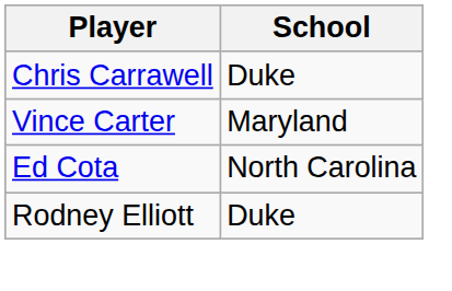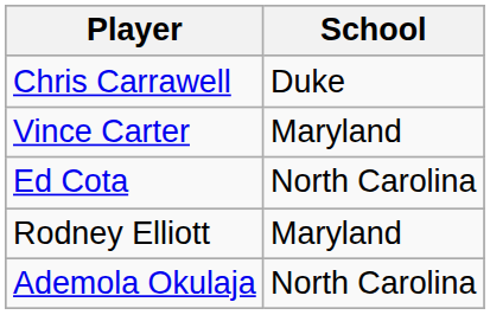 <table class="wikitable sortable">
 <tr>
 <th>Player</th>
 <th>School</th>
 </tr>
 <tr>
 <td><a href='#'>Chris Carrawell</a></td>
 <td>Duke</td>
 </tr>
 <tr>
 <td><a href='#'>Vince Carter</a></td>
 <td>Maryland</td>
 </tr>
 <tr>
 <td><a href='#'>Ed Cota</a></td>
 <td>North Carolina</td>
 </tr>
 <tr>
 <td>Rodney Elliott</td>
-<td>Duke</td>
+<td>Maryland</td>
+</tr>
+<tr>
+<td><a href='#'>Ademola Okulaja</a></td>
+<td>North Carolina</td>
 </tr>
 </table>
